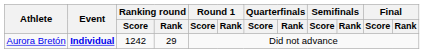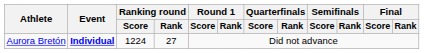 <table class="wikitable" style="font-size:90%">
 <tr>
 <th rowspan=2>Athlete</th>
 <th rowspan=2>Event</th>
 <th colspan="2">Ranking round</th>
 <th colspan="2">Round 1</th>
 <th colspan="2">Quarterfinals</th>
 <th colspan="2">Semifinals</th>
 <th colspan="2">Final</th>
 </tr>
 <tr style="font-size:95%">
 <th>Score</th>
 <th>Rank</th>
 <th>Score</th>
 <th>Rank</th>
 <th>Score</th>
 <th>Rank</th>
 <th>Score</th>
 <th>Rank</th>
 <th>Score</th>
 <th>Rank</th>
 </tr>
 <tr align=center>
 <td align=left><a href='#'>Aurora Bretón</a></td>
 <td align=left><strong><a href='#'>Individual</a></strong></td>
-<td>1242</td>
-<td>29</td>
+<td>1224</td>
+<td>27</td>
 <td colspan=8>Did not advance</td>
 </tr>
 </table>
